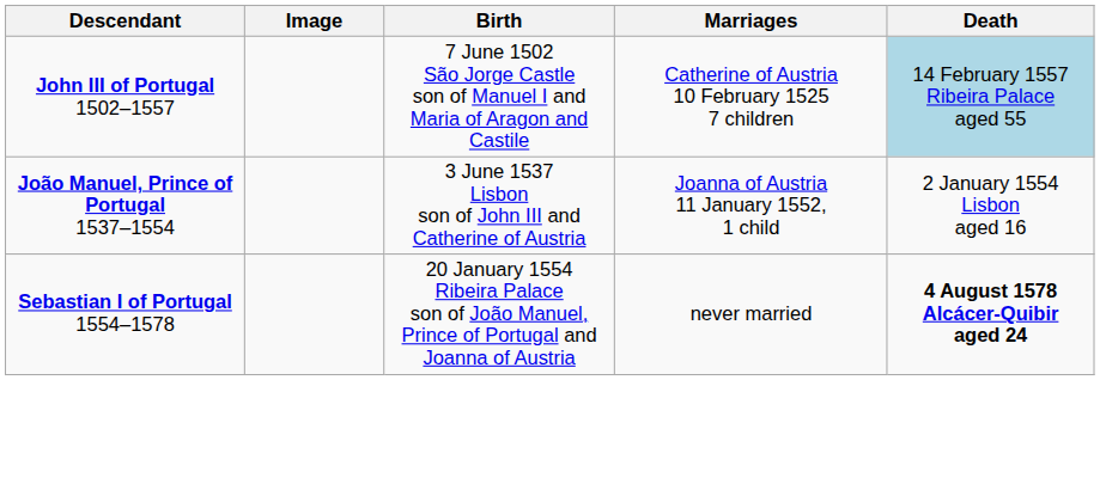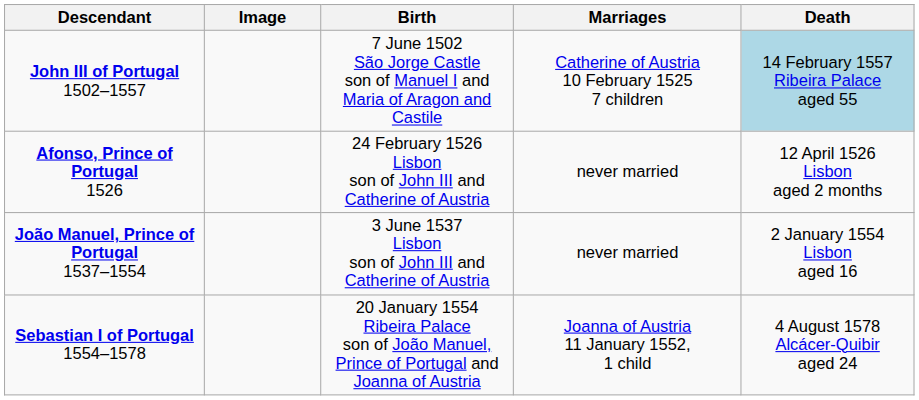 <table style="text-align:center; width:100%" class="wikitable">
 <tr>
 <th style="width:22%;">Descendant</th>
 <th style="width:105px;">Image</th>
 <th>Birth</th>
 <th style="width:25%;">Marriages</th>
 <th style="width:19%;">Death</th>
 </tr>
 <tr>
 <td><strong><a href='#'>John III of Portugal</a></strong><br>1502–1557</td>
 <td></td>
 <td>7 June 1502<br><a href='#'>São Jorge Castle</a><br>son of <a href='#'>Manuel I</a> and <a href='#'>Maria of Aragon and Castile</a></td>
 <td><a href='#'>Catherine of Austria</a><br>10 February 1525<br>7 children</td>
 <td style="background: lightblue;">14 February 1557<br><a href='#'>Ribeira Palace</a><br>aged 55</td>
 </tr>
 <tr>
+<td><strong><a href='#'>Afonso, Prince of Portugal</a></strong><br>1526</td>
+<td></td>
+<td>24 February 1526<br><a href='#'>Lisbon</a><br>son of <a href='#'>John III</a> and <a href='#'>Catherine of Austria</a></td>
+<td>never married</td>
+<td>12 April 1526<br><a href='#'>Lisbon</a><br>aged 2 months</td>
+</tr>
+<tr>
 <td><strong><a href='#'>João Manuel, Prince of Portugal</a></strong><br>1537–1554</td>
 <td></td>
 <td>3 June 1537<br><a href='#'>Lisbon</a><br>son of <a href='#'>John III</a> and <a href='#'>Catherine of Austria</a></td>
-<td><a href='#'>Joanna of Austria</a><br>11 January 1552,<br>1 child</td>
+<td>never married</td>
 <td>2 January 1554<br><a href='#'>Lisbon</a><br>aged 16</td>
 </tr>
 <tr>
 <td><strong><a href='#'>Sebastian I of Portugal</a></strong><br>1554–1578</td>
 <td></td>
 <td>20 January 1554<br><a href='#'>Ribeira Palace</a><br>son of <a href='#'>João Manuel, Prince of Portugal</a> and <a href='#'>Joanna of Austria</a></td>
-<td>never married</td>
-<td><strong>4 August 1578<br><a href='#'>Alcácer-Quibir</a><br>aged 24</strong></td>
+<td><a href='#'>Joanna of Austria</a><br>11 January 1552,<br>1 child</td>
+<td>4 August 1578<br><a href='#'>Alcácer-Quibir</a><br>aged 24</td>
 </tr>
 </table>
